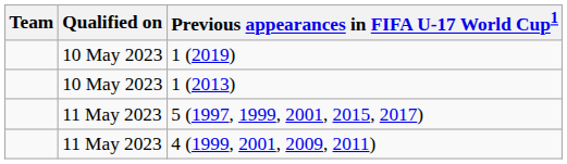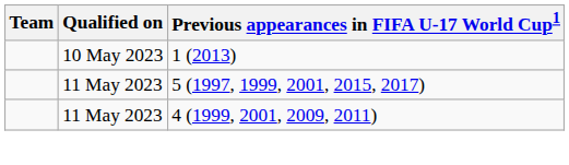 <table class="wikitable sortable">
 <tr>
 <th>Team</th>
 <th>Qualified on</th>
 <th data-sort-type="number">Previous <a href='#'>appearances</a> in <a href='#'>FIFA U-17 World Cup</a><sup><strong><a href='#'>1</a></strong></sup></th>
-</tr>
-<tr>
-<td></td>
-<td>10 May 2023</td>
-<td>1 (<a href='#'>2019</a>)</td>
 </tr>
 <tr>
 <td></td>
 <td>10 May 2023</td>
 <td>1 (<a href='#'>2013</a>)</td>
 </tr>
 <tr>
 <td></td>
 <td>11 May 2023</td>
 <td>5 (<a href='#'>1997</a>, <a href='#'>1999</a>, <a href='#'>2001</a>, <a href='#'>2015</a>, <a href='#'>2017</a>)</td>
 </tr>
 <tr>
 <td></td>
 <td>11 May 2023</td>
 <td>4 (<a href='#'>1999</a>, <a href='#'>2001</a>, <a href='#'>2009</a>, <a href='#'>2011</a>)</td>
 </tr>
 </table>
